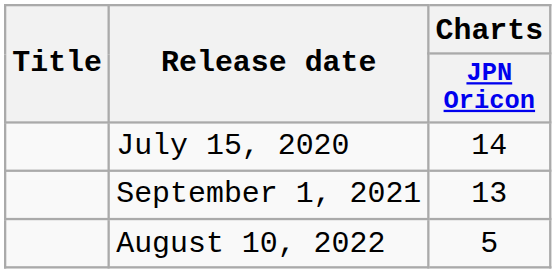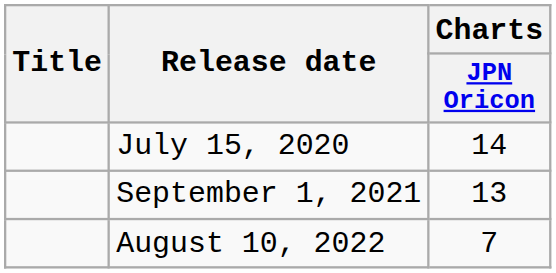 <table class="wikitable">
 <tr>
 <th rowspan="2">Title</th>
 <th rowspan="2">Release date</th>
 <th colspan="1">Charts</th>
 </tr>
 <tr>
 <th style="width:3em;font-size:85%;"><a href='#'>JPN<br>Oricon</a><br></th>
 </tr>
 <tr>
 <td></td>
 <td> July 15, 2020</td>
 <td style="text-align:center;">14</td>
 </tr>
 <tr>
 <td></td>
 <td> September 1, 2021</td>
 <td style="text-align:center;">13</td>
 </tr>
 <tr>
 <td></td>
 <td>August 10, 2022</td>
-<td style="text-align:center;">5</td>
+<td style="text-align:center;">7</td>
 </tr>
 </table>
